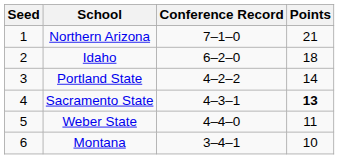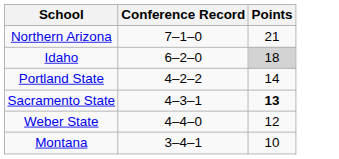 <table class="wikitable" style="text-align:center">
 <tr>
-<th>Seed</th>
 <th>School</th>
 <th>Conference Record</th>
 <th>Points</th>
 </tr>
 <tr>
-<td>1</td>
 <td><a href='#'>Northern Arizona</a></td>
 <td>7–1–0</td>
 <td>21</td>
 </tr>
 <tr>
-<td>2</td>
 <td><a href='#'>Idaho</a></td>
 <td>6–2–0</td>
-<td>18</td>
+<td style="background: lightgrey;">18</td>
 </tr>
 <tr>
-<td>3</td>
 <td><a href='#'>Portland State</a></td>
 <td>4–2–2</td>
 <td>14</td>
 </tr>
 <tr>
-<td>4</td>
 <td><a href='#'>Sacramento State</a></td>
 <td>4–3–1</td>
 <td><strong>13</strong></td>
 </tr>
 <tr>
-<td>5</td>
 <td><a href='#'>Weber State</a></td>
 <td>4–4–0</td>
-<td>11</td>
+<td>12</td>
 </tr>
 <tr>
-<td>6</td>
 <td><a href='#'>Montana</a></td>
 <td>3–4–1</td>
 <td>10</td>
 </tr>
 </table>
